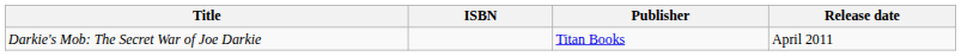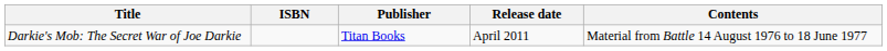 <table class="wikitable" width="85%">
 <tr>
 <th width=28%>Title</th>
 <th width=10%>ISBN</th>
 <th width=15%>Publisher</th>
 <th width=13%>Release date</th>
+<th width=34%>Contents</th>
 </tr>
 <tr>
 <td><em>Darkie's Mob: The Secret War of Joe Darkie</em></td>
 <td></td>
 <td><a href='#'>Titan Books</a></td>
 <td>April 2011</td>
+<td>Material from <em>Battle</em> 14 August 1976 to 18 June 1977</td>
 </tr>
 </table>
